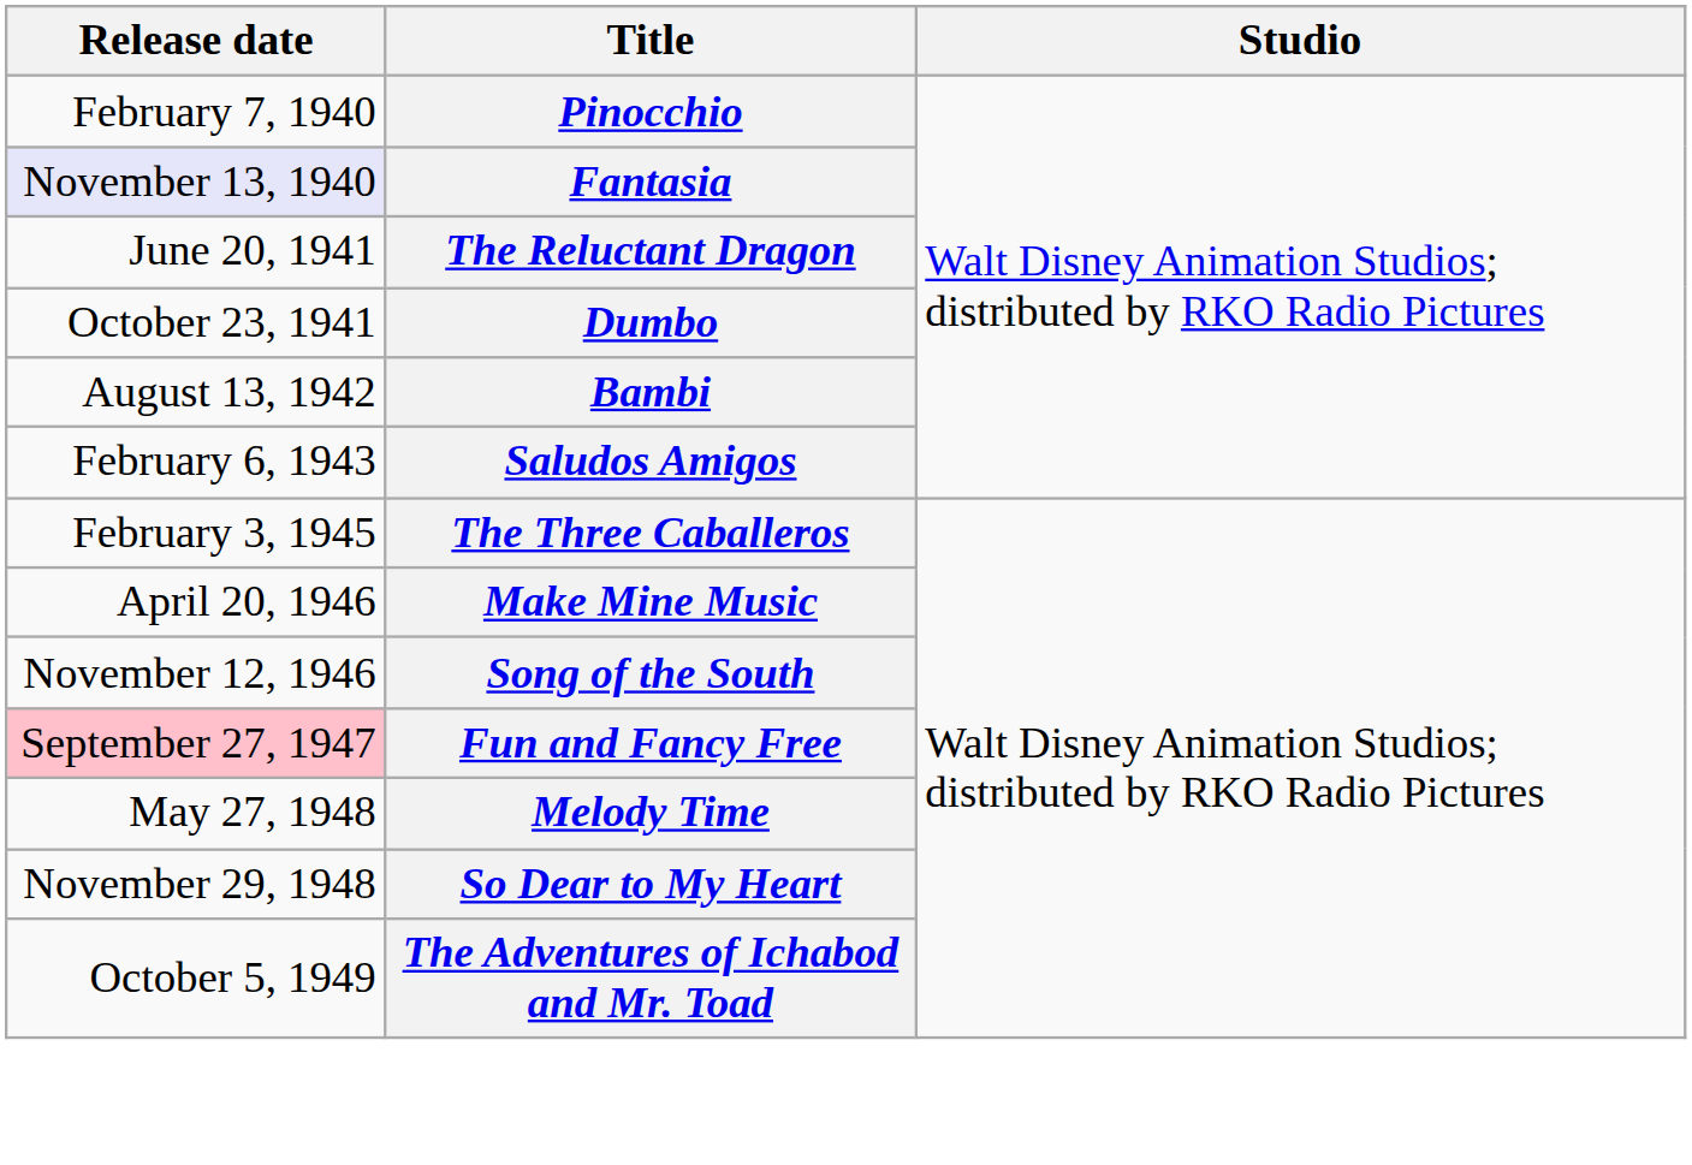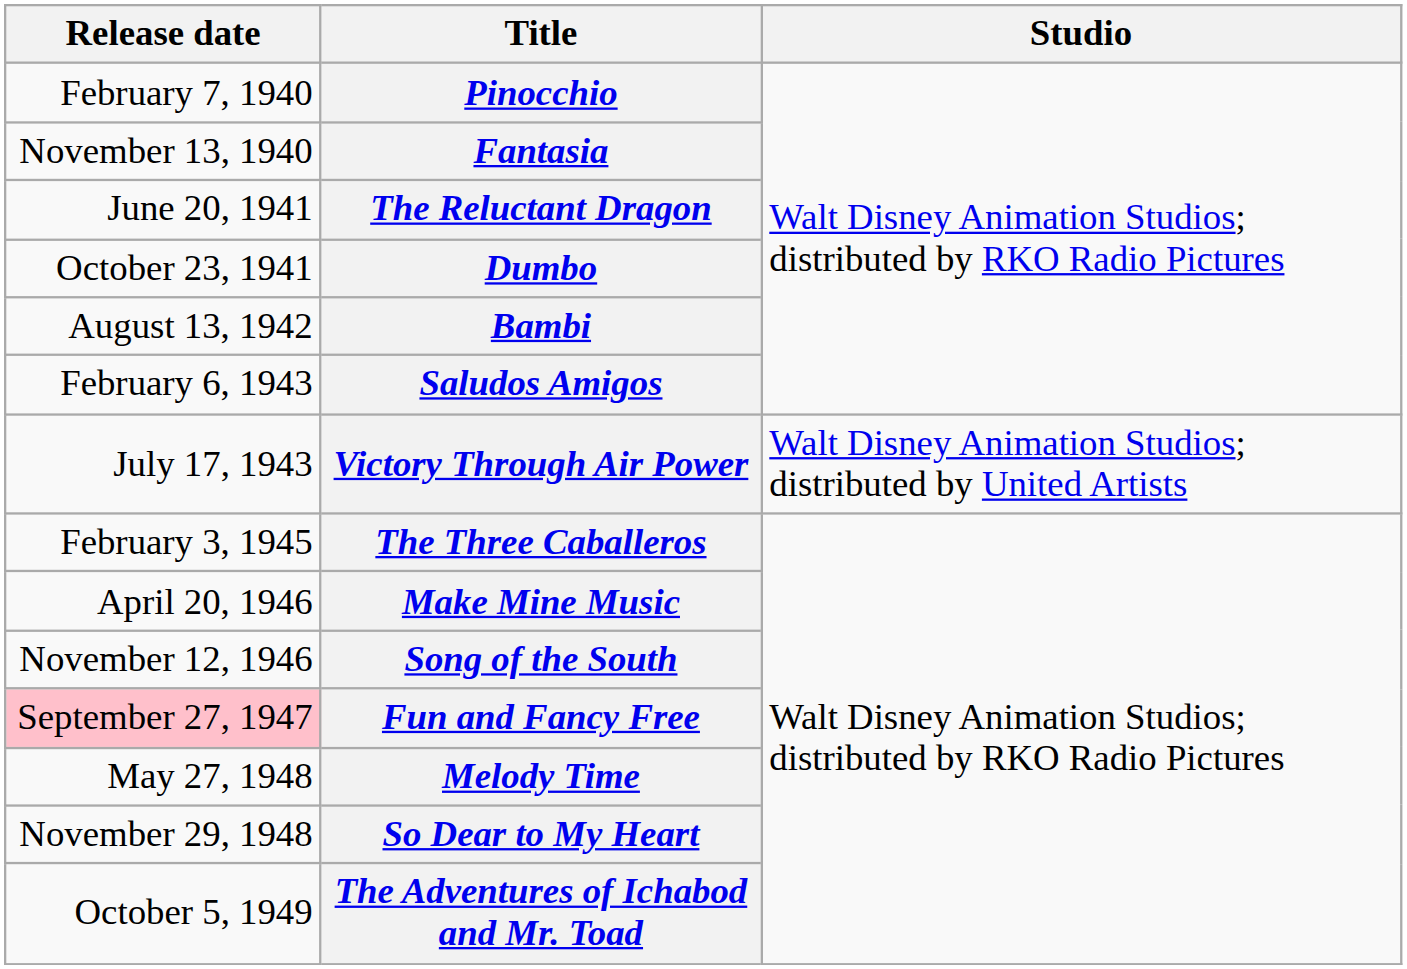 <table class="wikitable plainrowheaders sortable">
 <tr>
 <th scope="col" style="width:130px;">Release date</th>
 <th scope="col">Title</th>
 <th scope="col">Studio</th>
 </tr>
 <tr>
 <td style="text-align:right;">February 7, 1940</td>
 <th scope="row"><em><a href='#'>Pinocchio</a></em></th>
 <td rowspan="6"><a href='#'>Walt Disney Animation Studios</a>; distributed by <a href='#'>RKO Radio Pictures</a></td>
 </tr>
 <tr>
-<td style="background: lavender; text-align:right;">November 13, 1940</td>
+<td style="text-align:right;">November 13, 1940</td>
 <th scope="row"><em><a href='#'>Fantasia</a></em></th>
 </tr>
 <tr>
 <td style="text-align:right;">June 20, 1941</td>
 <th scope="row"><em><a href='#'>The Reluctant Dragon</a></em></th>
 </tr>
 <tr>
 <td style="text-align:right;">October 23, 1941</td>
 <th scope="row"><em><a href='#'>Dumbo</a></em></th>
 </tr>
 <tr>
 <td style="text-align:right;">August 13, 1942</td>
 <th scope="row"><em><a href='#'>Bambi</a></em></th>
 </tr>
 <tr>
 <td style="text-align:right;">February 6, 1943</td>
 <th scope="row"><em><a href='#'>Saludos Amigos</a></em></th>
+</tr>
+<tr>
+<td style="text-align:right;">July 17, 1943</td>
+<th scope="row"><em><a href='#'>Victory Through Air Power</a></em></th>
+<td><a href='#'>Walt Disney Animation Studios</a>; distributed by <a href='#'>United Artists</a></td>
 </tr>
 <tr>
 <td style="text-align:right;">February 3, 1945</td>
 <th scope="row"><em><a href='#'>The Three Caballeros</a></em></th>
 <td rowspan="7">Walt Disney Animation Studios; distributed by RKO Radio Pictures</td>
 </tr>
 <tr>
 <td style="text-align:right;">April 20, 1946</td>
 <th scope="row"><em><a href='#'>Make Mine Music</a></em></th>
 </tr>
 <tr>
 <td style="text-align:right;">November 12, 1946</td>
 <th scope="row"><em><a href='#'>Song of the South</a></em></th>
 </tr>
 <tr>
 <td style="background: pink; text-align:right;">September 27, 1947</td>
 <th scope="row"><em><a href='#'>Fun and Fancy Free</a></em></th>
 </tr>
 <tr>
 <td style="text-align:right;">May 27, 1948</td>
 <th scope="row"><em><a href='#'>Melody Time</a></em></th>
 </tr>
 <tr>
 <td style="text-align:right;">November 29, 1948</td>
 <th scope="row"><em><a href='#'>So Dear to My Heart</a></em></th>
 </tr>
 <tr>
 <td style="text-align:right;">October 5, 1949</td>
 <th scope="row"><em><a href='#'>The Adventures of Ichabod and Mr. Toad</a></em></th>
 </tr>
 </table>
